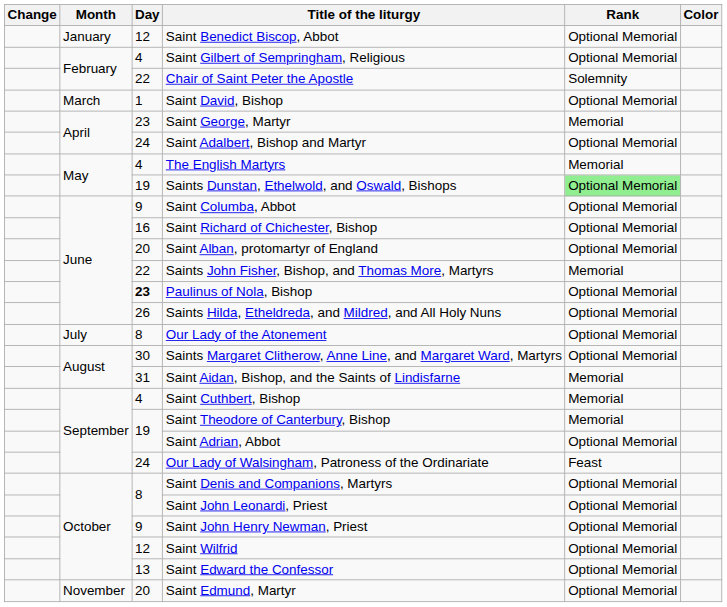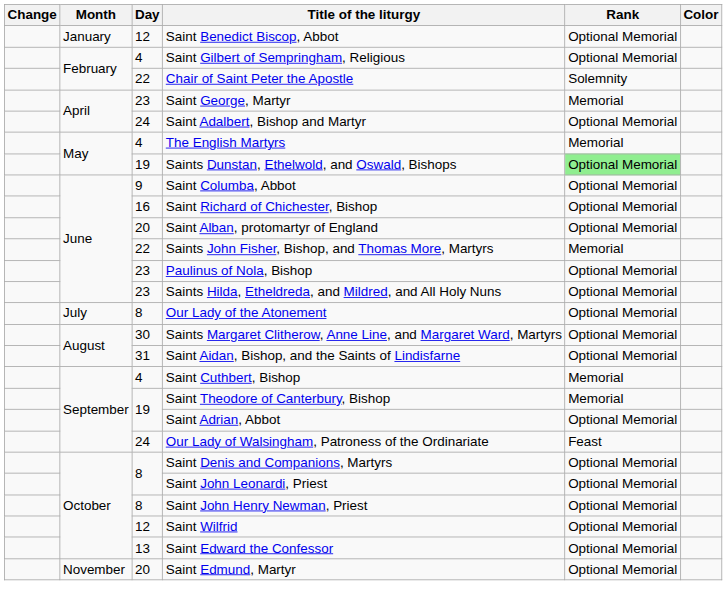 <table class="wikitable">
 <tr>
 <th>Change</th>
 <th>Month</th>
 <th>Day</th>
 <th>Title of the liturgy</th>
 <th>Rank</th>
 <th>Color</th>
 </tr>
 <tr>
 <td></td>
 <td>January</td>
 <td>12</td>
 <td>Saint <a href='#'>Benedict Biscop</a>, Abbot</td>
 <td>Optional Memorial</td>
 <td></td>
 </tr>
 <tr>
 <td></td>
 <td rowspan=2>February</td>
 <td>4</td>
 <td>Saint <a href='#'>Gilbert of Sempringham</a>, Religious</td>
 <td>Optional Memorial</td>
 <td></td>
 </tr>
 <tr>
 <td></td>
 <td>22</td>
 <td><a href='#'>Chair of Saint Peter the Apostle</a></td>
 <td>Solemnity</td>
-<td></td>
-</tr>
-<tr>
-<td></td>
-<td>March</td>
-<td>1</td>
-<td>Saint <a href='#'>David</a>, Bishop</td>
-<td>Optional Memorial</td>
 <td></td>
 </tr>
 <tr>
 <td></td>
 <td rowspan=2>April</td>
 <td>23</td>
 <td>Saint <a href='#'>George</a>, Martyr</td>
 <td>Memorial</td>
 <td></td>
 </tr>
 <tr>
 <td></td>
 <td>24</td>
 <td>Saint <a href='#'>Adalbert</a>, Bishop and Martyr</td>
 <td>Optional Memorial</td>
 <td></td>
 </tr>
 <tr>
 <td></td>
 <td rowspan=2>May</td>
 <td>4</td>
 <td><a href='#'>The English Martyrs</a></td>
 <td>Memorial</td>
 <td></td>
 </tr>
 <tr>
 <td></td>
 <td>19</td>
 <td>Saints <a href='#'>Dunstan</a>, <a href='#'>Ethelwold</a>, and <a href='#'>Oswald</a>, Bishops</td>
 <td style="background: lightgreen;">Optional Memorial</td>
 <td></td>
 </tr>
 <tr>
 <td></td>
 <td rowspan=6>June</td>
 <td>9</td>
 <td>Saint <a href='#'>Columba</a>, Abbot</td>
 <td>Optional Memorial</td>
 <td></td>
 </tr>
 <tr>
 <td></td>
 <td>16</td>
 <td>Saint <a href='#'>Richard of Chichester</a>, Bishop</td>
 <td>Optional Memorial</td>
 <td></td>
 </tr>
 <tr>
 <td></td>
 <td>20</td>
 <td>Saint <a href='#'>Alban</a>, protomartyr of England</td>
 <td>Optional Memorial</td>
 <td></td>
 </tr>
 <tr>
 <td></td>
 <td>22</td>
 <td>Saints <a href='#'>John Fisher</a>, Bishop, and <a href='#'>Thomas More</a>, Martyrs</td>
 <td>Memorial</td>
 <td></td>
 </tr>
 <tr>
 <td></td>
-<td><strong>23</strong></td>
+<td>23</td>
 <td><a href='#'>Paulinus of Nola</a>, Bishop</td>
 <td>Optional Memorial</td>
 <td></td>
 </tr>
 <tr>
 <td></td>
-<td>26</td>
+<td>23</td>
 <td>Saints <a href='#'>Hilda</a>, <a href='#'>Etheldreda</a>, and <a href='#'>Mildred</a>, and All Holy Nuns</td>
 <td>Optional Memorial</td>
 <td></td>
 </tr>
 <tr>
 <td></td>
 <td>July</td>
 <td>8</td>
 <td><a href='#'>Our Lady of the Atonement</a></td>
 <td>Optional Memorial</td>
 <td></td>
 </tr>
 <tr>
 <td></td>
 <td rowspan=2>August</td>
 <td>30</td>
 <td>Saints <a href='#'>Margaret Clitherow</a>, <a href='#'>Anne Line</a>, and <a href='#'>Margaret Ward</a>, Martyrs</td>
 <td>Optional Memorial</td>
 <td></td>
 </tr>
 <tr>
 <td></td>
 <td>31</td>
 <td>Saint <a href='#'>Aidan</a>, Bishop, and the Saints of <a href='#'>Lindisfarne</a></td>
-<td>Memorial</td>
+<td>Optional Memorial</td>
 <td></td>
 </tr>
 <tr>
 <td></td>
 <td rowspan=4>September</td>
 <td>4</td>
 <td>Saint <a href='#'>Cuthbert</a>, Bishop</td>
 <td>Memorial</td>
 <td></td>
 </tr>
 <tr>
 <td></td>
 <td rowspan=2>19</td>
 <td>Saint <a href='#'>Theodore of Canterbury</a>, Bishop</td>
 <td>Memorial</td>
 <td></td>
 </tr>
 <tr>
 <td></td>
 <td>Saint <a href='#'>Adrian</a>, Abbot</td>
 <td>Optional Memorial</td>
 <td></td>
 </tr>
 <tr>
 <td></td>
 <td>24</td>
 <td><a href='#'>Our Lady of Walsingham</a>, Patroness of the Ordinariate</td>
 <td>Feast</td>
 <td></td>
 </tr>
 <tr>
 <td></td>
 <td rowspan=5>October</td>
 <td rowspan=2>8</td>
 <td>Saint <a href='#'>Denis and Companions</a>, Martyrs</td>
 <td>Optional Memorial</td>
 <td></td>
 </tr>
 <tr>
 <td></td>
 <td>Saint <a href='#'>John Leonardi</a>, Priest</td>
 <td>Optional Memorial</td>
 <td></td>
 </tr>
 <tr>
 <td></td>
-<td>9</td>
+<td>8</td>
 <td>Saint <a href='#'>John Henry Newman</a>, Priest</td>
 <td>Optional Memorial</td>
 <td></td>
 </tr>
 <tr>
 <td></td>
 <td>12</td>
 <td>Saint <a href='#'>Wilfrid</a></td>
 <td>Optional Memorial</td>
 <td></td>
 </tr>
 <tr>
 <td></td>
 <td>13</td>
 <td>Saint <a href='#'>Edward the Confessor</a></td>
 <td>Optional Memorial</td>
 <td></td>
 </tr>
 <tr>
 <td></td>
 <td>November</td>
 <td>20</td>
 <td>Saint <a href='#'>Edmund</a>, Martyr</td>
 <td>Optional Memorial</td>
 <td></td>
 </tr>
 </table>
